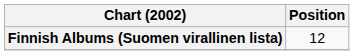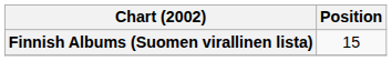 <table class="wikitable sortable plainrowheaders" style="text-align:center;">
 <tr>
 <th>Chart (2002)</th>
 <th>Position</th>
 </tr>
 <tr>
 <th scope="row">Finnish Albums (Suomen virallinen lista)</th>
-<td style="text-align:center;">12</td>
+<td style="text-align:center;">15</td>
 </tr>
 <tr>
 </tr>
 </table>
